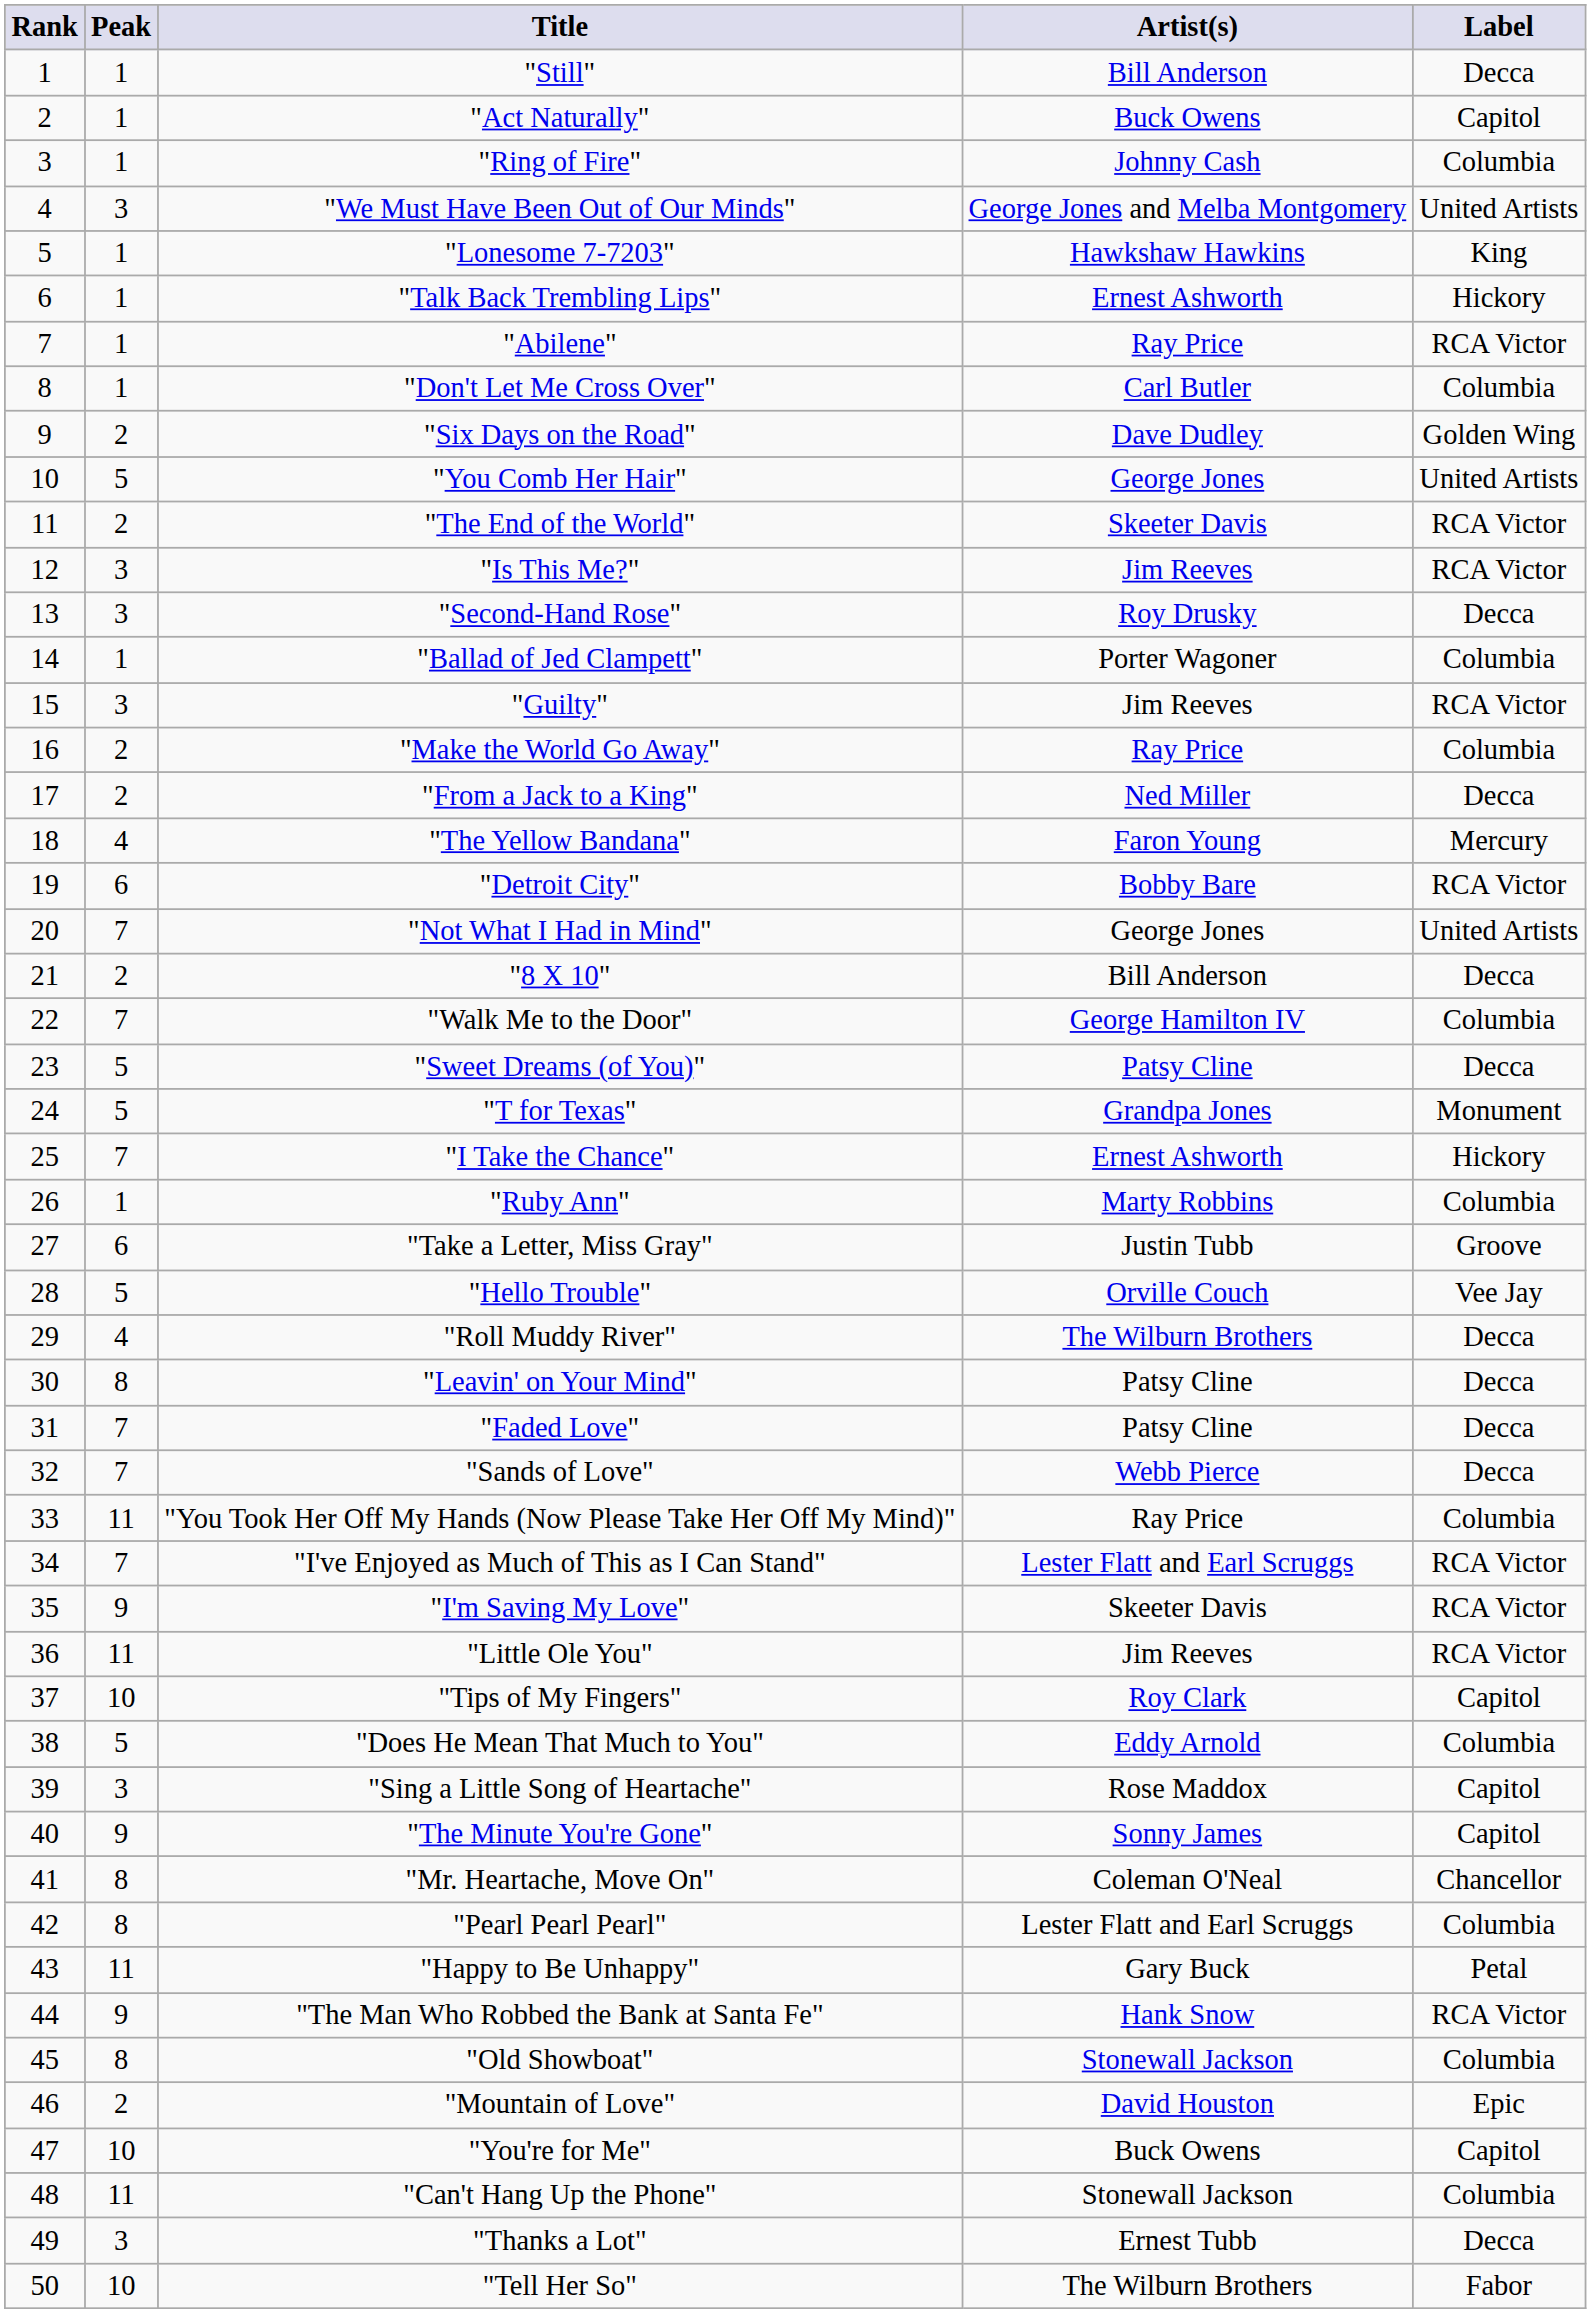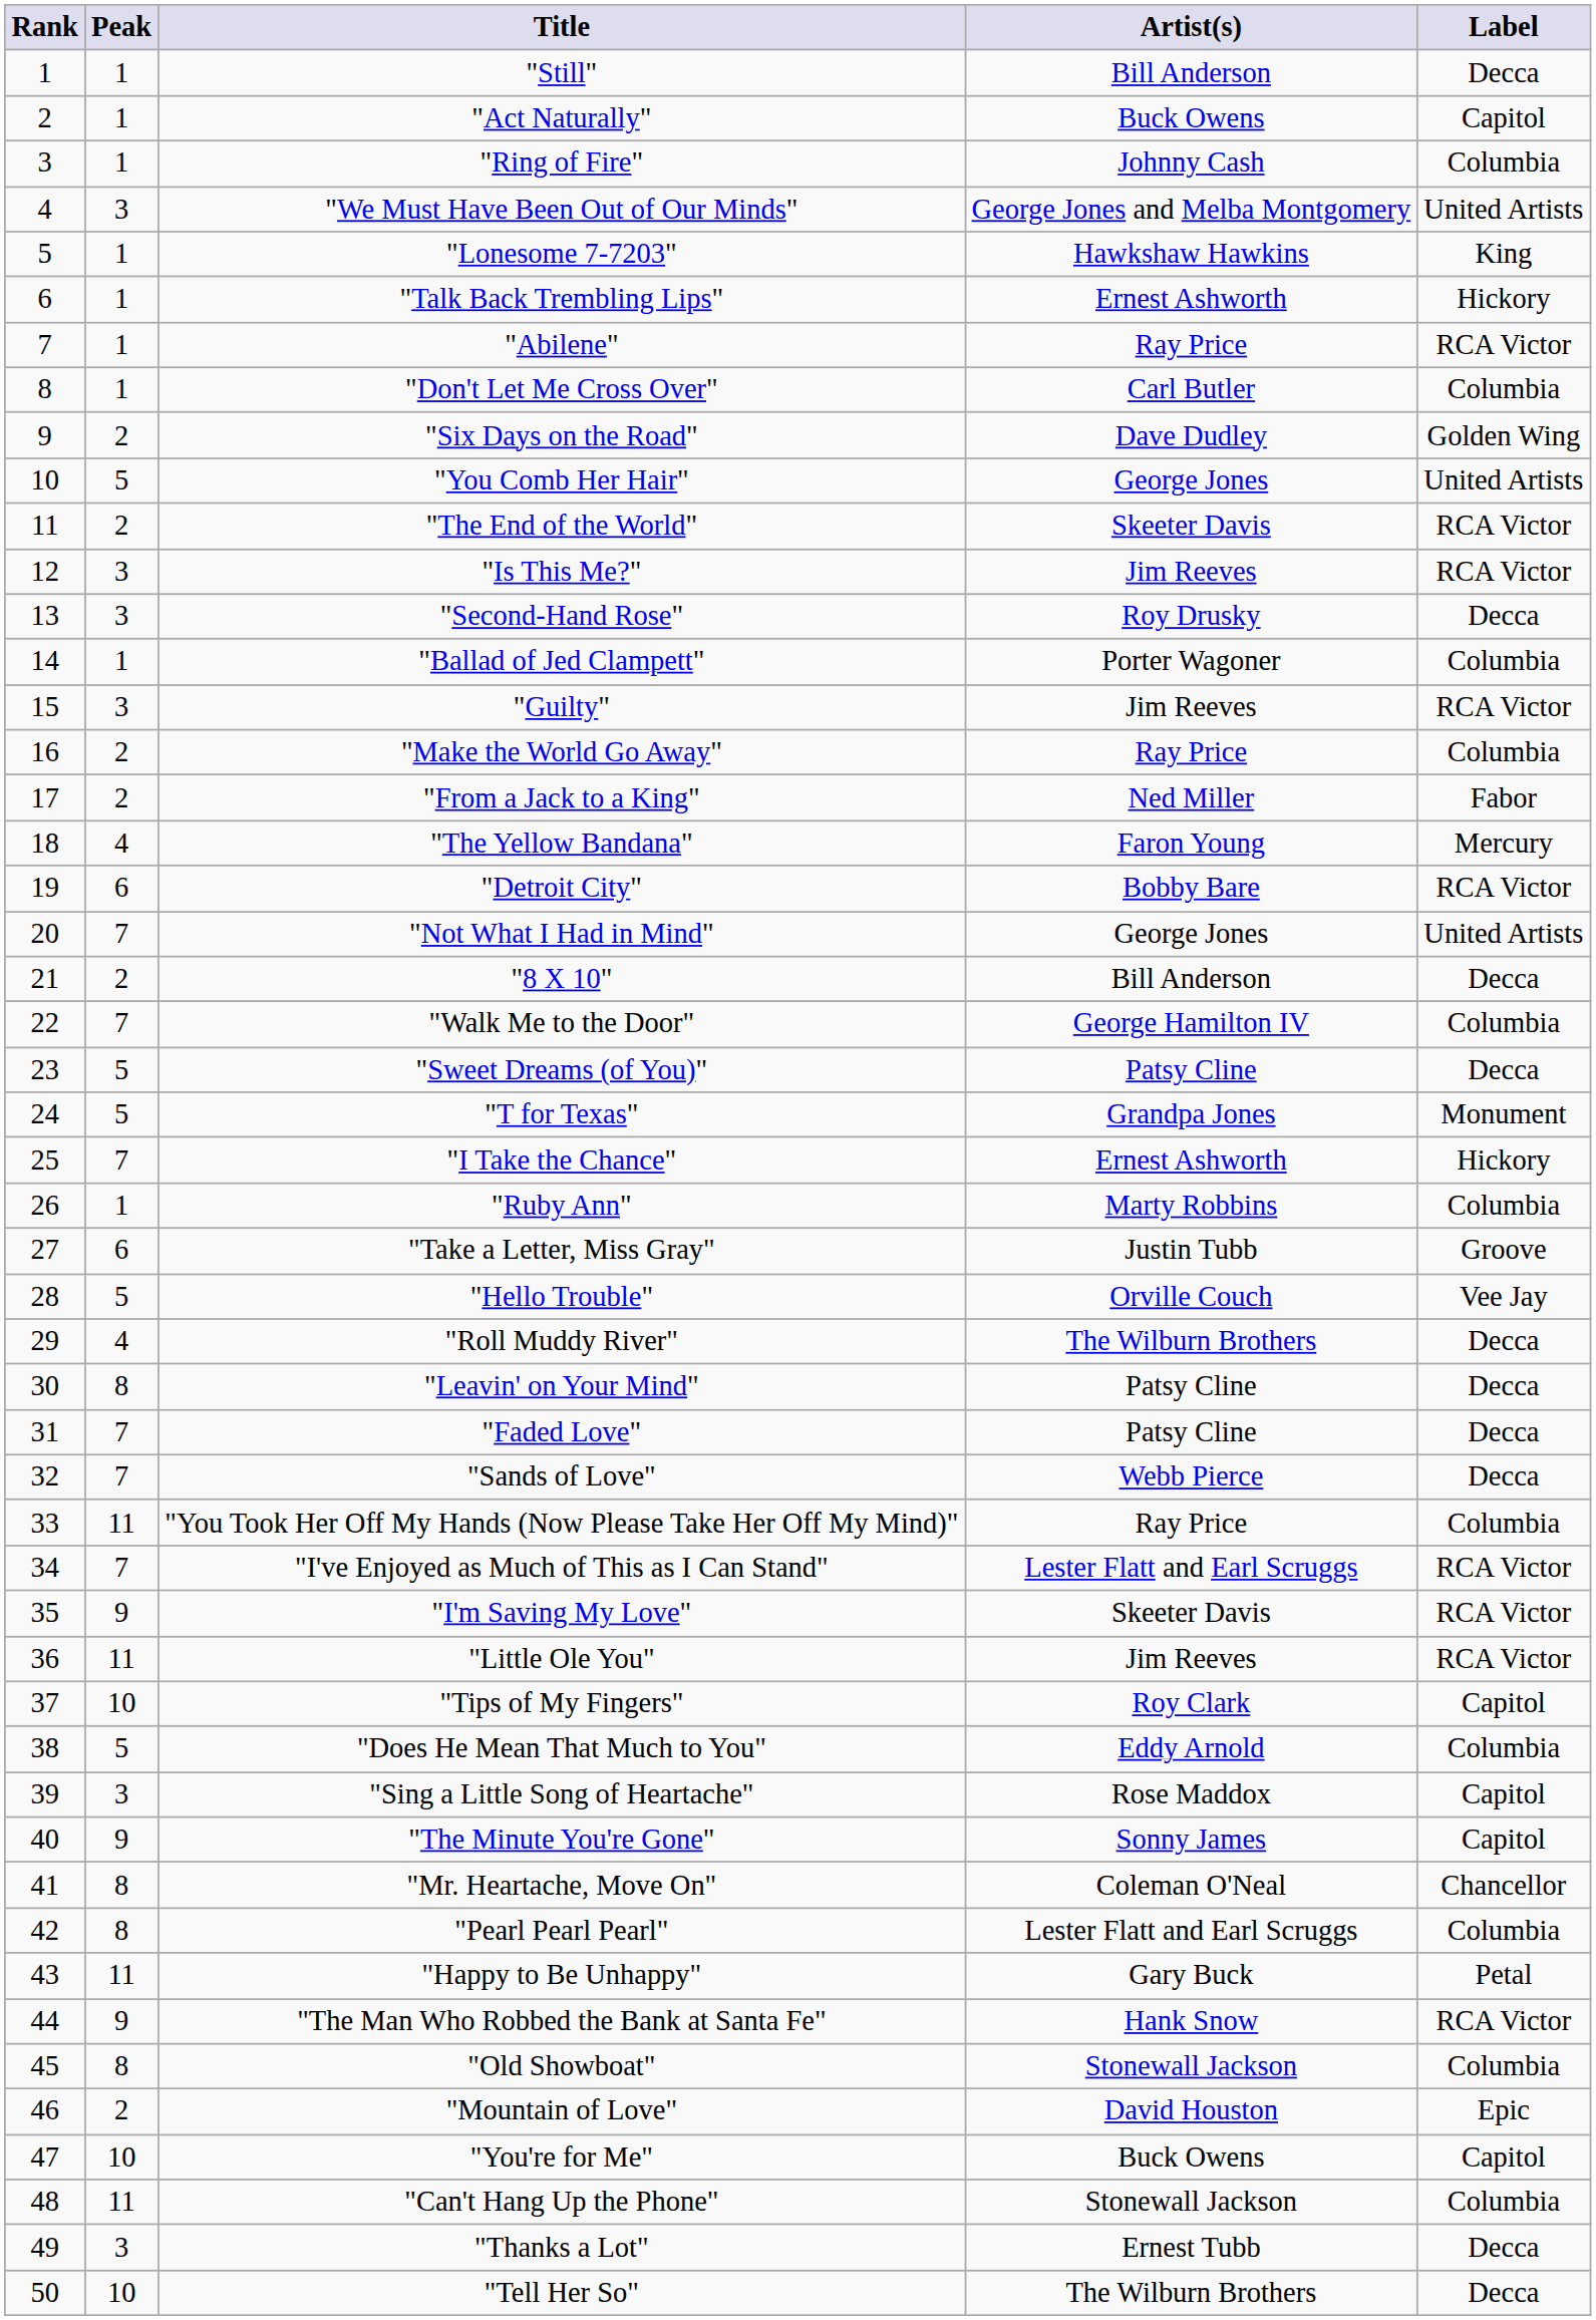 <table class="wikitable sortable" style="text-align: center">
 <tr>
 <th scope="col" style="background:#dde;">Rank</th>
 <th scope="col" style="background:#dde;">Peak</th>
 <th scope="col" style="background:#dde;">Title</th>
 <th scope="col" style="background:#dde;">Artist(s)</th>
 <th scope="col" style="background:#dde;">Label</th>
 </tr>
 <tr>
 <td>1</td>
 <td>1</td>
 <td>"<a href='#'>Still</a>"</td>
 <td><a href='#'>Bill Anderson</a></td>
 <td>Decca</td>
 </tr>
 <tr>
 <td>2</td>
 <td>1</td>
 <td>"<a href='#'>Act Naturally</a>"</td>
 <td><a href='#'>Buck Owens</a></td>
 <td>Capitol</td>
 </tr>
 <tr>
 <td>3</td>
 <td>1</td>
 <td>"<a href='#'>Ring of Fire</a>"</td>
 <td><a href='#'>Johnny Cash</a></td>
 <td>Columbia</td>
 </tr>
 <tr>
 <td>4</td>
 <td>3</td>
 <td>"<a href='#'>We Must Have Been Out of Our Minds</a>"</td>
 <td><a href='#'>George Jones</a> and <a href='#'>Melba Montgomery</a></td>
 <td>United Artists</td>
 </tr>
 <tr>
 <td>5</td>
 <td>1</td>
 <td>"<a href='#'>Lonesome 7-7203</a>"</td>
 <td><a href='#'>Hawkshaw Hawkins</a></td>
 <td>King</td>
 </tr>
 <tr>
 <td>6</td>
 <td>1</td>
 <td>"<a href='#'>Talk Back Trembling Lips</a>"</td>
 <td><a href='#'>Ernest Ashworth</a></td>
 <td>Hickory</td>
 </tr>
 <tr>
 <td>7</td>
 <td>1</td>
 <td>"<a href='#'>Abilene</a>"</td>
 <td><a href='#'>Ray Price</a></td>
 <td>RCA Victor</td>
 </tr>
 <tr>
 <td>8</td>
 <td>1</td>
 <td>"<a href='#'>Don't Let Me Cross Over</a>"</td>
 <td><a href='#'>Carl Butler</a></td>
 <td>Columbia</td>
 </tr>
 <tr>
 <td>9</td>
 <td>2</td>
 <td>"<a href='#'>Six Days on the Road</a>"</td>
 <td><a href='#'>Dave Dudley</a></td>
 <td>Golden Wing</td>
 </tr>
 <tr>
 <td>10</td>
 <td>5</td>
 <td>"<a href='#'>You Comb Her Hair</a>"</td>
 <td><a href='#'>George Jones</a></td>
 <td>United Artists</td>
 </tr>
 <tr>
 <td>11</td>
 <td>2</td>
 <td>"<a href='#'>The End of the World</a>"</td>
 <td><a href='#'>Skeeter Davis</a></td>
 <td>RCA Victor</td>
 </tr>
 <tr>
 <td>12</td>
 <td>3</td>
 <td>"<a href='#'>Is This Me?</a>"</td>
 <td><a href='#'>Jim Reeves</a></td>
 <td>RCA Victor</td>
 </tr>
 <tr>
 <td>13</td>
 <td>3</td>
 <td>"<a href='#'>Second-Hand Rose</a>"</td>
 <td><a href='#'>Roy Drusky</a></td>
 <td>Decca</td>
 </tr>
 <tr>
 <td>14</td>
 <td>1</td>
 <td>"<a href='#'>Ballad of Jed Clampett</a>"</td>
 <td>Porter Wagoner</td>
 <td>Columbia</td>
 </tr>
 <tr>
 <td>15</td>
 <td>3</td>
 <td>"<a href='#'>Guilty</a>"</td>
 <td>Jim Reeves</td>
 <td>RCA Victor</td>
 </tr>
 <tr>
 <td>16</td>
 <td>2</td>
 <td>"<a href='#'>Make the World Go Away</a>"</td>
 <td><a href='#'>Ray Price</a></td>
 <td>Columbia</td>
 </tr>
 <tr>
 <td>17</td>
 <td>2</td>
 <td>"<a href='#'>From a Jack to a King</a>"</td>
 <td><a href='#'>Ned Miller</a></td>
-<td>Decca</td>
+<td>Fabor</td>
 </tr>
 <tr>
 <td>18</td>
 <td>4</td>
 <td>"<a href='#'>The Yellow Bandana</a>"</td>
 <td><a href='#'>Faron Young</a></td>
 <td>Mercury</td>
 </tr>
 <tr>
 <td>19</td>
 <td>6</td>
 <td>"<a href='#'>Detroit City</a>"</td>
 <td><a href='#'>Bobby Bare</a></td>
 <td>RCA Victor</td>
 </tr>
 <tr>
 <td>20</td>
 <td>7</td>
 <td>"<a href='#'>Not What I Had in Mind</a>"</td>
 <td>George Jones</td>
 <td>United Artists</td>
 </tr>
 <tr>
 <td>21</td>
 <td>2</td>
 <td>"<a href='#'>8 X 10</a>"</td>
 <td>Bill Anderson</td>
 <td>Decca</td>
 </tr>
 <tr>
 <td>22</td>
 <td>7</td>
 <td>"Walk Me to the Door"</td>
 <td><a href='#'>George Hamilton IV</a></td>
 <td>Columbia</td>
 </tr>
 <tr>
 <td>23</td>
 <td>5</td>
 <td>"<a href='#'>Sweet Dreams (of You)</a>"</td>
 <td><a href='#'>Patsy Cline</a></td>
 <td>Decca</td>
 </tr>
 <tr>
 <td>24</td>
 <td>5</td>
 <td>"<a href='#'>T for Texas</a>"</td>
 <td><a href='#'>Grandpa Jones</a></td>
 <td>Monument</td>
 </tr>
 <tr>
 <td>25</td>
 <td>7</td>
 <td>"<a href='#'>I Take the Chance</a>"</td>
 <td><a href='#'>Ernest Ashworth</a></td>
 <td>Hickory</td>
 </tr>
 <tr>
 <td>26</td>
 <td>1</td>
 <td>"<a href='#'>Ruby Ann</a>"</td>
 <td><a href='#'>Marty Robbins</a></td>
 <td>Columbia</td>
 </tr>
 <tr>
 <td>27</td>
 <td>6</td>
 <td>"Take a Letter, Miss Gray"</td>
 <td>Justin Tubb</td>
 <td>Groove</td>
 </tr>
 <tr>
 <td>28</td>
 <td>5</td>
 <td>"<a href='#'>Hello Trouble</a>"</td>
 <td><a href='#'>Orville Couch</a></td>
 <td>Vee Jay</td>
 </tr>
 <tr>
 <td>29</td>
 <td>4</td>
 <td>"Roll Muddy River"</td>
 <td><a href='#'>The Wilburn Brothers</a></td>
 <td>Decca</td>
 </tr>
 <tr>
 <td>30</td>
 <td>8</td>
 <td>"<a href='#'>Leavin' on Your Mind</a>"</td>
 <td>Patsy Cline</td>
 <td>Decca</td>
 </tr>
 <tr>
 <td>31</td>
 <td>7</td>
 <td>"<a href='#'>Faded Love</a>"</td>
 <td>Patsy Cline</td>
 <td>Decca</td>
 </tr>
 <tr>
 <td>32</td>
 <td>7</td>
 <td>"Sands of Love"</td>
 <td><a href='#'>Webb Pierce</a></td>
 <td>Decca</td>
 </tr>
 <tr>
 <td>33</td>
 <td>11</td>
 <td>"You Took Her Off My Hands (Now Please Take Her Off My Mind)"</td>
 <td>Ray Price</td>
 <td>Columbia</td>
 </tr>
 <tr>
 <td>34</td>
 <td>7</td>
 <td>"I've Enjoyed as Much of This as I Can Stand"</td>
 <td><a href='#'>Lester Flatt</a> and <a href='#'>Earl Scruggs</a></td>
 <td>RCA Victor</td>
 </tr>
 <tr>
 <td>35</td>
 <td>9</td>
 <td>"<a href='#'>I'm Saving My Love</a>"</td>
 <td>Skeeter Davis</td>
 <td>RCA Victor</td>
 </tr>
 <tr>
 <td>36</td>
 <td>11</td>
 <td>"Little Ole You"</td>
 <td>Jim Reeves</td>
 <td>RCA Victor</td>
 </tr>
 <tr>
 <td>37</td>
 <td>10</td>
 <td>"Tips of My Fingers"</td>
 <td><a href='#'>Roy Clark</a></td>
 <td>Capitol</td>
 </tr>
 <tr>
 <td>38</td>
 <td>5</td>
 <td>"Does He Mean That Much to You"</td>
 <td><a href='#'>Eddy Arnold</a></td>
 <td>Columbia</td>
 </tr>
 <tr>
 <td>39</td>
 <td>3</td>
 <td>"Sing a Little Song of Heartache"</td>
 <td>Rose Maddox</td>
 <td>Capitol</td>
 </tr>
 <tr>
 <td>40</td>
 <td>9</td>
 <td>"<a href='#'>The Minute You're Gone</a>"</td>
 <td><a href='#'>Sonny James</a></td>
 <td>Capitol</td>
 </tr>
 <tr>
 <td>41</td>
 <td>8</td>
 <td>"Mr. Heartache, Move On"</td>
 <td>Coleman O'Neal</td>
 <td>Chancellor</td>
 </tr>
 <tr>
 <td>42</td>
 <td>8</td>
 <td>"Pearl Pearl Pearl"</td>
 <td>Lester Flatt and Earl Scruggs</td>
 <td>Columbia</td>
 </tr>
 <tr>
 <td>43</td>
 <td>11</td>
 <td>"Happy to Be Unhappy"</td>
 <td>Gary Buck</td>
 <td>Petal</td>
 </tr>
 <tr>
 <td>44</td>
 <td>9</td>
 <td>"The Man Who Robbed the Bank at Santa Fe"</td>
 <td><a href='#'>Hank Snow</a></td>
 <td>RCA Victor</td>
 </tr>
 <tr>
 <td>45</td>
 <td>8</td>
 <td>"Old Showboat"</td>
 <td><a href='#'>Stonewall Jackson</a></td>
 <td>Columbia</td>
 </tr>
 <tr>
 <td>46</td>
 <td>2</td>
 <td>"Mountain of Love"</td>
 <td><a href='#'>David Houston</a></td>
 <td>Epic</td>
 </tr>
 <tr>
 <td>47</td>
 <td>10</td>
 <td>"You're for Me"</td>
 <td>Buck Owens</td>
 <td>Capitol</td>
 </tr>
 <tr>
 <td>48</td>
 <td>11</td>
 <td>"Can't Hang Up the Phone"</td>
 <td>Stonewall Jackson</td>
 <td>Columbia</td>
 </tr>
 <tr>
 <td>49</td>
 <td>3</td>
 <td>"Thanks a Lot"</td>
 <td>Ernest Tubb</td>
 <td>Decca</td>
 </tr>
 <tr>
 <td>50</td>
 <td>10</td>
 <td>"Tell Her So"</td>
 <td>The Wilburn Brothers</td>
-<td>Fabor</td>
+<td>Decca</td>
 </tr>
 </table>
